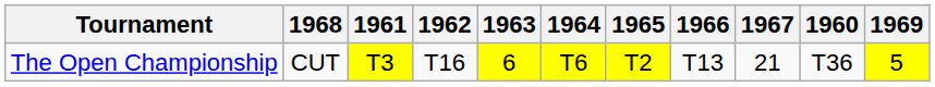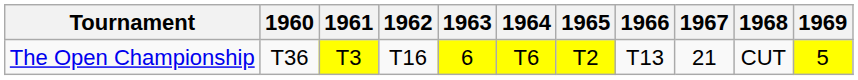 <table class="wikitable" style="font-size:95%;text-align:center;">
 <tr>
 <th>Tournament</th>
-<th>1968</th>
+<th>1960</th>
 <th>1961</th>
 <th>1962</th>
 <th>1963</th>
 <th>1964</th>
 <th>1965</th>
 <th>1966</th>
 <th>1967</th>
-<th>1960</th>
+<th>1968</th>
 <th>1969</th>
 </tr>
 <tr>
 <td align=left><a href='#'>The Open Championship</a></td>
-<td>CUT</td>
+<td>T36</td>
 <td style="background:yellow;">T3</td>
 <td>T16</td>
 <td style="background:yellow;">6</td>
 <td style="background:yellow;">T6</td>
 <td style="background:yellow;">T2</td>
 <td>T13</td>
 <td>21</td>
-<td>T36</td>
+<td>CUT</td>
 <td style="background:yellow;">5</td>
 </tr>
 </table>
